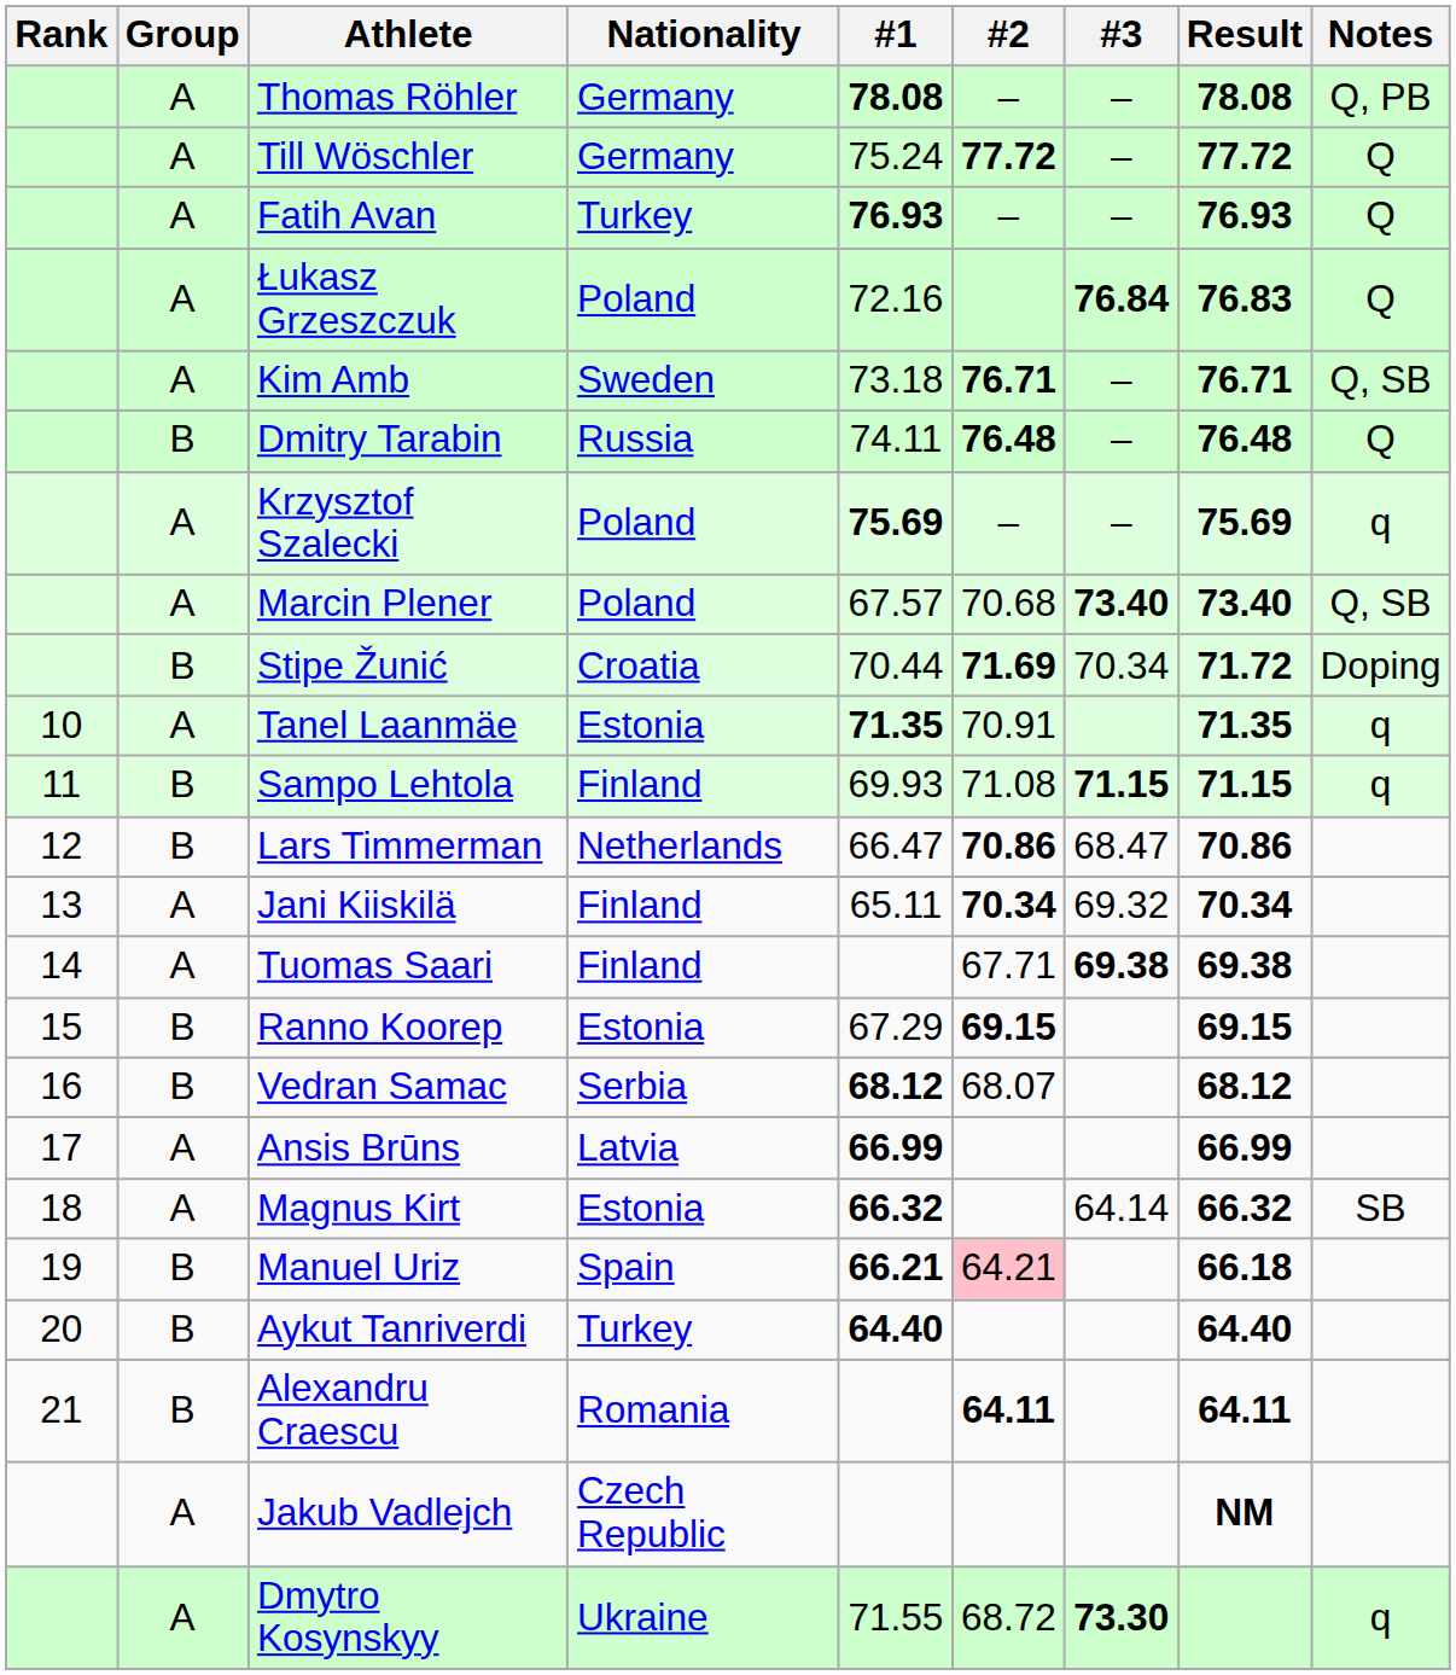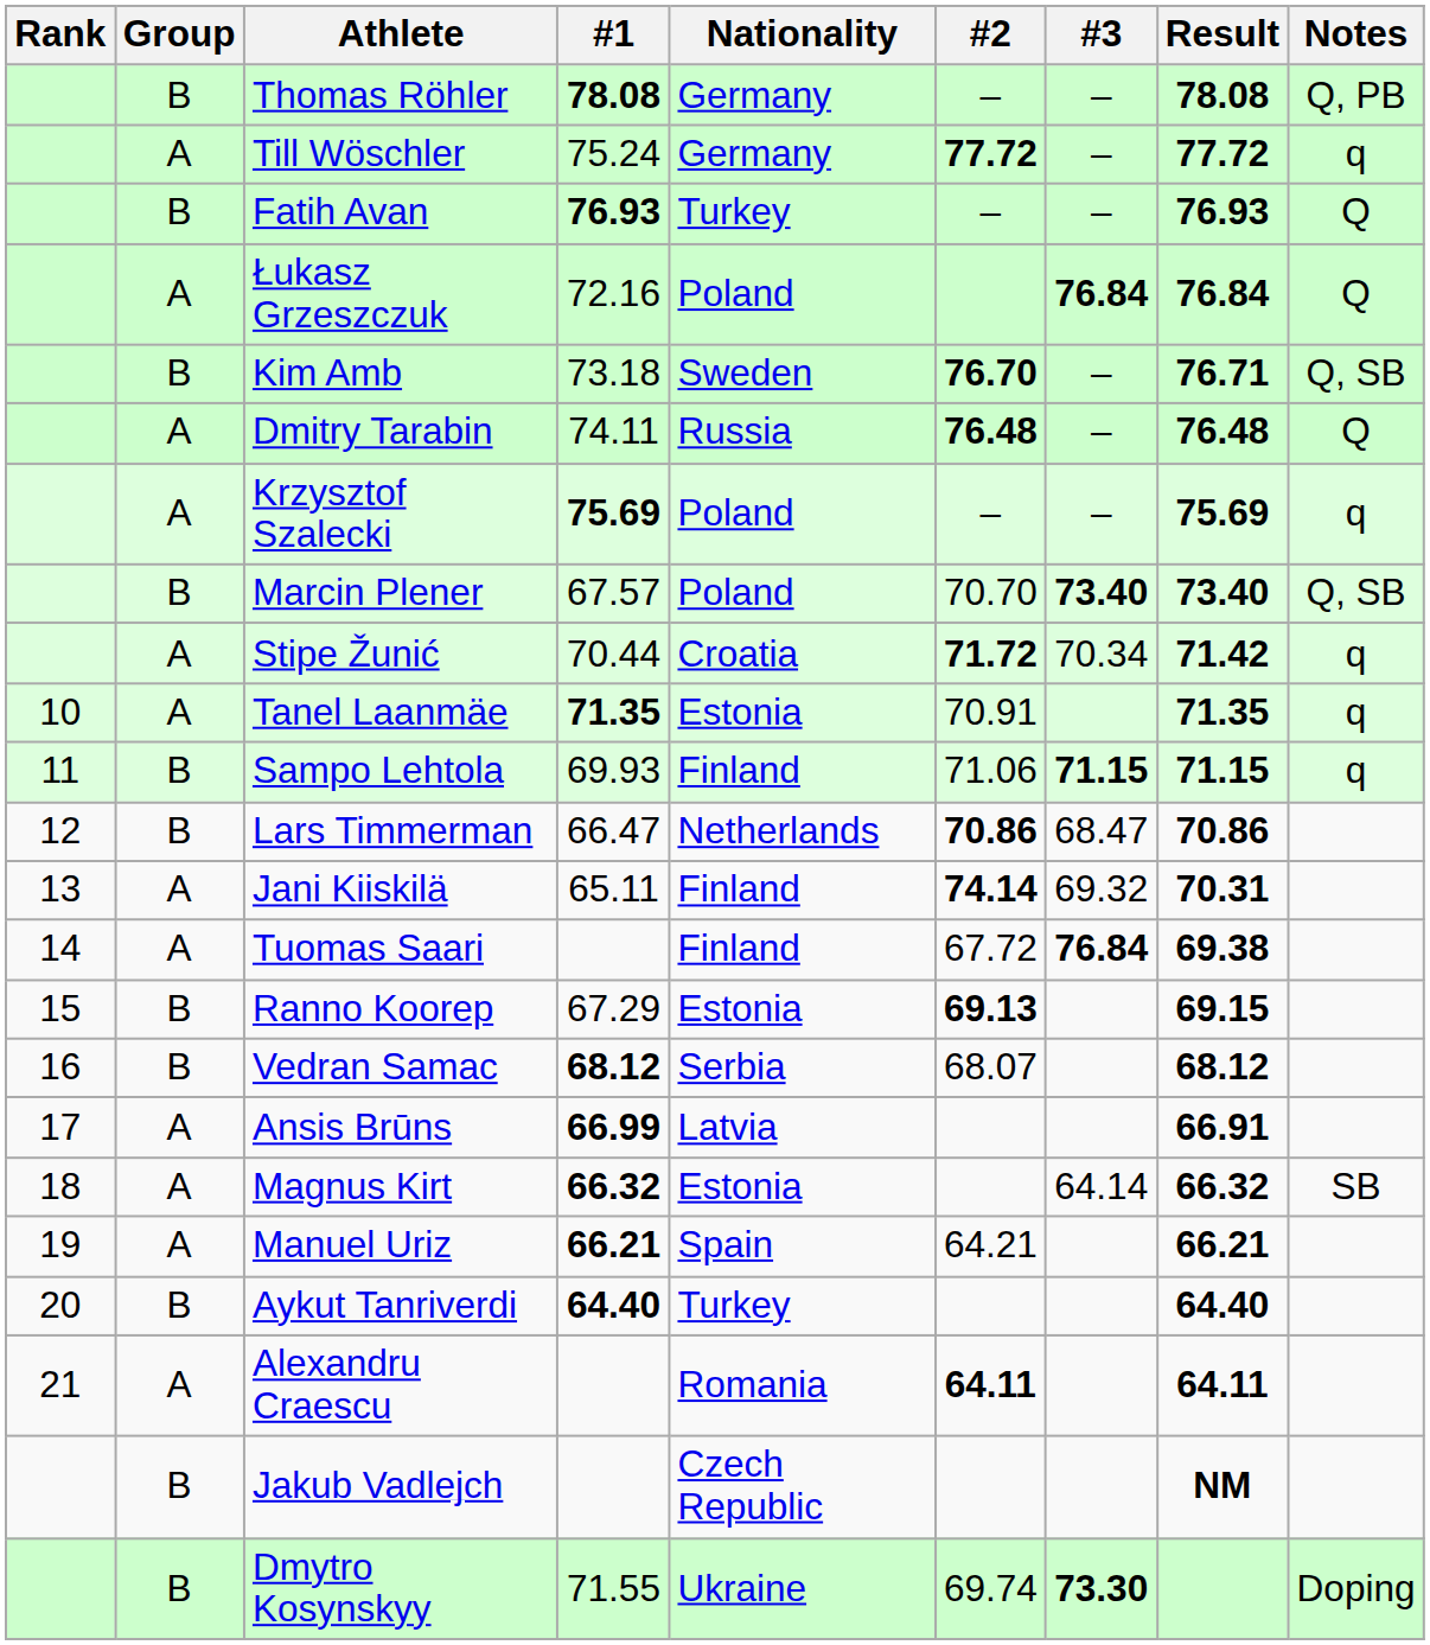 <table class="wikitable sortable" style="text-align:center">
 <tr>
 <th>Rank</th>
 <th>Group</th>
 <th>Athlete</th>
+<th>#1</th>
 <th>Nationality</th>
-<th>#1</th>
 <th>#2</th>
 <th>#3</th>
 <th>Result</th>
 <th>Notes</th>
 </tr>
 <tr bgcolor=ccffcc>
 <td></td>
-<td>A</td>
+<td>B</td>
 <td align="left"><a href='#'>Thomas Röhler</a></td>
+<td><strong>78.08</strong></td>
 <td align=left> <a href='#'>Germany</a></td>
-<td><strong>78.08</strong></td>
 <td>–</td>
 <td>–</td>
 <td><strong>78.08</strong></td>
 <td>Q, PB</td>
 </tr>
 <tr bgcolor=ccffcc>
 <td></td>
 <td>A</td>
 <td align="left"><a href='#'>Till Wöschler</a></td>
+<td>75.24</td>
 <td align=left> <a href='#'>Germany</a></td>
-<td>75.24</td>
 <td><strong>77.72</strong></td>
 <td>–</td>
 <td><strong>77.72</strong></td>
-<td>Q</td>
+<td>q</td>
 </tr>
 <tr bgcolor=ccffcc>
 <td></td>
-<td>A</td>
+<td>B</td>
 <td align="left"><a href='#'>Fatih Avan</a></td>
+<td><strong>76.93</strong></td>
 <td align=left> <a href='#'>Turkey</a></td>
-<td><strong>76.93</strong></td>
 <td>–</td>
 <td>–</td>
 <td><strong>76.93</strong></td>
 <td>Q</td>
 </tr>
 <tr bgcolor=ccffcc>
 <td></td>
 <td>A</td>
 <td align="left"><a href='#'>Łukasz Grzeszczuk</a></td>
+<td>72.16</td>
 <td align=left> <a href='#'>Poland</a></td>
-<td>72.16</td>
 <td></td>
 <td><strong>76.84</strong></td>
-<td><strong>76.83</strong></td>
+<td><strong>76.84</strong></td>
 <td>Q</td>
 </tr>
 <tr bgcolor=ccffcc>
 <td></td>
-<td>A</td>
+<td>B</td>
 <td align="left"><a href='#'>Kim Amb</a></td>
+<td>73.18</td>
 <td align=left> <a href='#'>Sweden</a></td>
-<td>73.18</td>
-<td><strong>76.71</strong></td>
+<td><strong>76.70</strong></td>
 <td>–</td>
 <td><strong>76.71</strong></td>
 <td>Q, SB</td>
 </tr>
 <tr bgcolor=ccffcc>
 <td></td>
-<td>B</td>
+<td>A</td>
 <td align="left"><a href='#'>Dmitry Tarabin</a></td>
+<td>74.11</td>
 <td align=left> <a href='#'>Russia</a></td>
-<td>74.11</td>
 <td><strong>76.48</strong></td>
 <td>–</td>
 <td><strong>76.48</strong></td>
 <td>Q</td>
 </tr>
 <tr bgcolor=ddffdd>
 <td></td>
 <td>A</td>
 <td align="left"><a href='#'>Krzysztof Szalecki</a></td>
+<td><strong>75.69</strong></td>
 <td align=left> <a href='#'>Poland</a></td>
-<td><strong>75.69</strong></td>
 <td>–</td>
 <td>–</td>
 <td><strong>75.69</strong></td>
 <td>q</td>
 </tr>
 <tr bgcolor=ddffdd>
 <td></td>
-<td>A</td>
+<td>B</td>
 <td align="left"><a href='#'>Marcin Plener</a></td>
+<td>67.57</td>
 <td align=left> <a href='#'>Poland</a></td>
-<td>67.57</td>
-<td>70.68</td>
+<td>70.70</td>
 <td><strong>73.40</strong></td>
 <td><strong>73.40</strong></td>
 <td>Q, SB</td>
 </tr>
 <tr bgcolor=ddffdd>
 <td></td>
-<td>B</td>
+<td>A</td>
 <td align="left"><a href='#'>Stipe Žunić</a></td>
+<td>70.44</td>
 <td align=left> <a href='#'>Croatia</a></td>
-<td>70.44</td>
-<td><strong>71.69</strong></td>
+<td><strong>71.72</strong></td>
 <td>70.34</td>
-<td><strong>71.72</strong></td>
-<td>Doping</td>
+<td><strong>71.42</strong></td>
+<td>q</td>
 </tr>
 <tr bgcolor=ddffdd>
 <td>10</td>
 <td>A</td>
 <td align="left"><a href='#'>Tanel Laanmäe</a></td>
+<td><strong>71.35</strong></td>
 <td align=left> <a href='#'>Estonia</a></td>
-<td><strong>71.35</strong></td>
 <td>70.91</td>
 <td></td>
 <td><strong>71.35</strong></td>
 <td>q</td>
 </tr>
 <tr bgcolor=ddffdd>
 <td>11</td>
 <td>B</td>
 <td align="left"><a href='#'>Sampo Lehtola</a></td>
+<td>69.93</td>
 <td align=left> <a href='#'>Finland</a></td>
-<td>69.93</td>
-<td>71.08</td>
+<td>71.06</td>
 <td><strong>71.15</strong></td>
 <td><strong>71.15</strong></td>
 <td>q</td>
 </tr>
 <tr>
 <td>12</td>
 <td>B</td>
 <td align="left"><a href='#'>Lars Timmerman</a></td>
+<td>66.47</td>
 <td align=left> <a href='#'>Netherlands</a></td>
-<td>66.47</td>
 <td><strong>70.86</strong></td>
 <td>68.47</td>
 <td><strong>70.86</strong></td>
 <td></td>
 </tr>
 <tr>
 <td>13</td>
 <td>A</td>
 <td align="left"><a href='#'>Jani Kiiskilä</a></td>
+<td>65.11</td>
 <td align=left> <a href='#'>Finland</a></td>
-<td>65.11</td>
-<td><strong>70.34</strong></td>
+<td><strong>74.14</strong></td>
 <td>69.32</td>
-<td><strong>70.34</strong></td>
+<td><strong>70.31</strong></td>
 <td></td>
 </tr>
 <tr>
 <td>14</td>
 <td>A</td>
 <td align="left"><a href='#'>Tuomas Saari</a></td>
+<td></td>
 <td align=left> <a href='#'>Finland</a></td>
-<td></td>
-<td>67.71</td>
-<td><strong>69.38</strong></td>
+<td>67.72</td>
+<td><strong>76.84</strong></td>
 <td><strong>69.38</strong></td>
 <td></td>
 </tr>
 <tr>
 <td>15</td>
 <td>B</td>
 <td align="left"><a href='#'>Ranno Koorep</a></td>
+<td>67.29</td>
 <td align=left> <a href='#'>Estonia</a></td>
-<td>67.29</td>
-<td><strong>69.15</strong></td>
+<td><strong>69.13</strong></td>
 <td></td>
 <td><strong>69.15</strong></td>
 <td></td>
 </tr>
 <tr>
 <td>16</td>
 <td>B</td>
 <td align="left"><a href='#'>Vedran Samac</a></td>
+<td><strong>68.12</strong></td>
 <td align=left> <a href='#'>Serbia</a></td>
-<td><strong>68.12</strong></td>
 <td>68.07</td>
 <td></td>
 <td><strong>68.12</strong></td>
 <td></td>
 </tr>
 <tr>
 <td>17</td>
 <td>A</td>
 <td align="left"><a href='#'>Ansis Brūns</a></td>
+<td><strong>66.99</strong></td>
 <td align=left> <a href='#'>Latvia</a></td>
-<td><strong>66.99</strong></td>
 <td></td>
 <td></td>
-<td><strong>66.99</strong></td>
+<td><strong>66.91</strong></td>
 <td></td>
 </tr>
 <tr>
 <td>18</td>
 <td>A</td>
 <td align="left"><a href='#'>Magnus Kirt</a></td>
+<td><strong>66.32</strong></td>
 <td align=left> <a href='#'>Estonia</a></td>
-<td><strong>66.32</strong></td>
 <td></td>
 <td>64.14</td>
 <td><strong>66.32</strong></td>
 <td>SB</td>
 </tr>
 <tr>
 <td>19</td>
-<td>B</td>
+<td>A</td>
 <td align="left"><a href='#'>Manuel Uriz</a></td>
+<td><strong>66.21</strong></td>
 <td align=left> <a href='#'>Spain</a></td>
+<td>64.21</td>
+<td></td>
 <td><strong>66.21</strong></td>
-<td style="background: pink;">64.21</td>
-<td></td>
-<td><strong>66.18</strong></td>
 <td></td>
 </tr>
 <tr>
 <td>20</td>
 <td>B</td>
 <td align="left"><a href='#'>Aykut Tanriverdi</a></td>
+<td><strong>64.40</strong></td>
 <td align=left> <a href='#'>Turkey</a></td>
-<td><strong>64.40</strong></td>
 <td></td>
 <td></td>
 <td><strong>64.40</strong></td>
 <td></td>
 </tr>
 <tr>
 <td>21</td>
-<td>B</td>
+<td>A</td>
 <td align="left"><a href='#'>Alexandru Craescu</a></td>
+<td></td>
 <td align=left> <a href='#'>Romania</a></td>
-<td></td>
 <td><strong>64.11</strong></td>
 <td></td>
 <td><strong>64.11</strong></td>
 <td></td>
 </tr>
 <tr>
 <td></td>
-<td>A</td>
+<td>B</td>
 <td align="left"><a href='#'>Jakub Vadlejch</a></td>
+<td></td>
 <td align=left> <a href='#'>Czech Republic</a></td>
-<td></td>
 <td></td>
 <td></td>
 <td><strong>NM</strong></td>
 <td></td>
 </tr>
 <tr bgcolor=ccffcc>
 <td></td>
-<td>A</td>
+<td>B</td>
 <td align="left"><a href='#'>Dmytro Kosynskyy</a></td>
+<td>71.55</td>
 <td align=left> <a href='#'>Ukraine</a></td>
-<td>71.55</td>
-<td>68.72</td>
+<td>69.74</td>
 <td><strong>73.30</strong></td>
 <td><strong></strong></td>
-<td>q</td>
+<td>Doping</td>
 </tr>
 </table>
